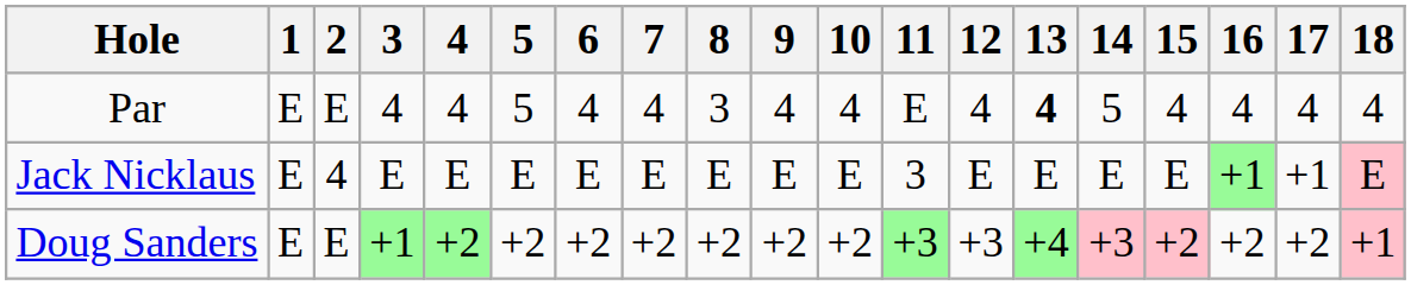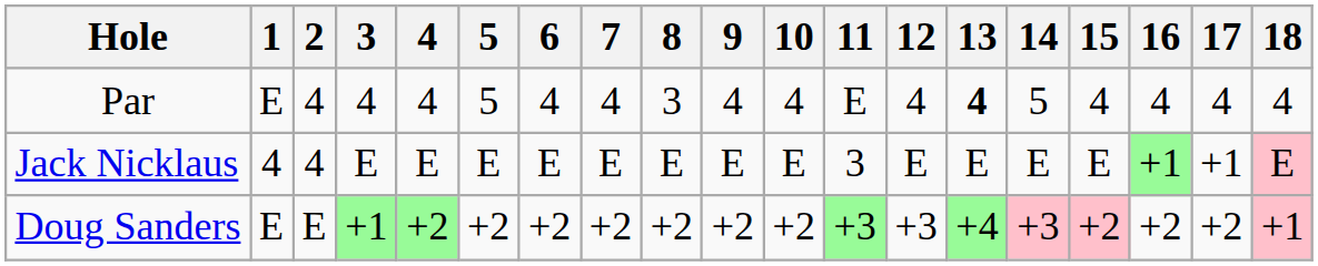 <table class="wikitable" style="text-align:center">
 <tr>
 <th>Hole</th>
 <th>1</th>
 <th>2</th>
 <th>3</th>
 <th>4</th>
 <th>5</th>
 <th>6</th>
 <th>7</th>
 <th>8</th>
 <th>9</th>
 <th>10</th>
 <th>11</th>
 <th>12</th>
 <th>13</th>
 <th>14</th>
 <th>15</th>
 <th>16</th>
 <th>17</th>
 <th>18</th>
 </tr>
 <tr>
 <td>Par</td>
 <td>E</td>
-<td>E</td>
+<td>4</td>
 <td>4</td>
 <td>4</td>
 <td>5</td>
 <td>4</td>
 <td>4</td>
 <td>3</td>
 <td>4</td>
 <td>4</td>
 <td>E</td>
 <td>4</td>
 <td><strong>4</strong></td>
 <td>5</td>
 <td>4</td>
 <td>4</td>
 <td>4</td>
 <td>4</td>
 </tr>
 <tr>
 <td align=left> <a href='#'>Jack Nicklaus</a></td>
-<td>E</td>
+<td>4</td>
 <td>4</td>
 <td>E</td>
 <td>E</td>
 <td>E</td>
 <td>E</td>
 <td>E</td>
 <td>E</td>
 <td>E</td>
 <td>E</td>
 <td>3</td>
 <td>E</td>
 <td>E</td>
 <td>E</td>
 <td>E</td>
 <td style="background: PaleGreen;">+1</td>
 <td>+1</td>
 <td style="background: Pink;">E</td>
 </tr>
 <tr>
 <td align=left> <a href='#'>Doug Sanders</a></td>
 <td>E</td>
 <td>E</td>
 <td style="background: PaleGreen;">+1</td>
 <td style="background: PaleGreen;">+2</td>
 <td>+2</td>
 <td>+2</td>
 <td>+2</td>
 <td>+2</td>
 <td>+2</td>
 <td>+2</td>
 <td style="background: PaleGreen;">+3</td>
 <td>+3</td>
 <td style="background: PaleGreen;">+4</td>
 <td style="background: Pink;">+3</td>
 <td style="background: Pink;">+2</td>
 <td>+2</td>
 <td>+2</td>
 <td style="background: Pink;">+1</td>
 </tr>
 </table>
